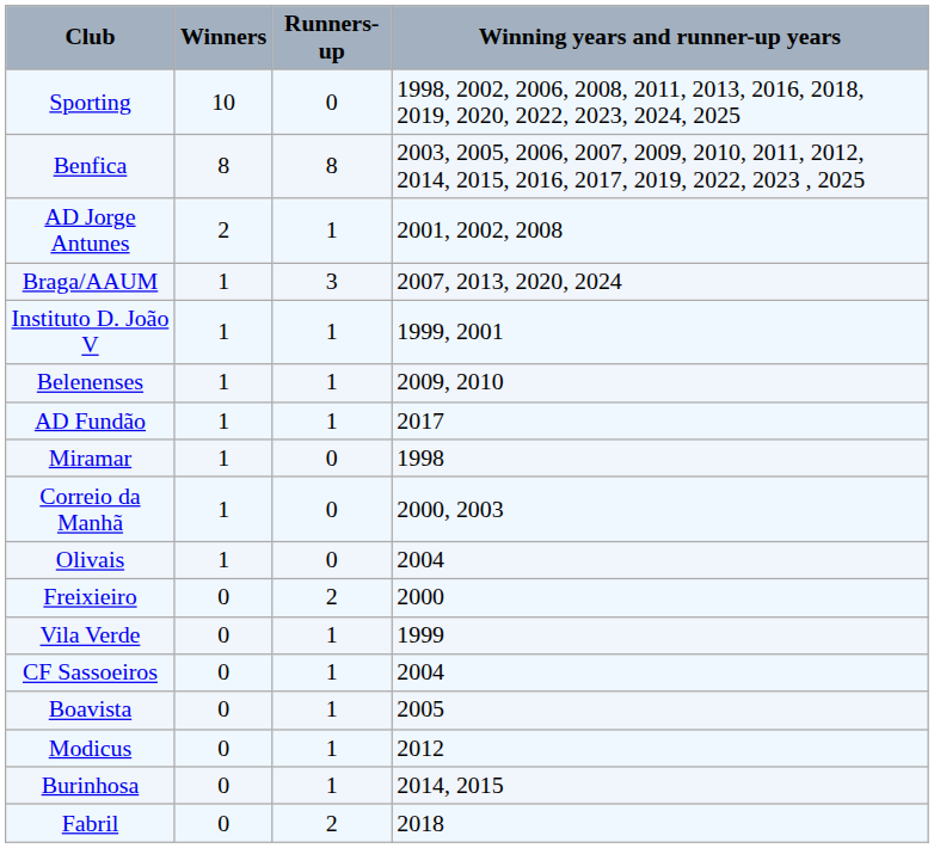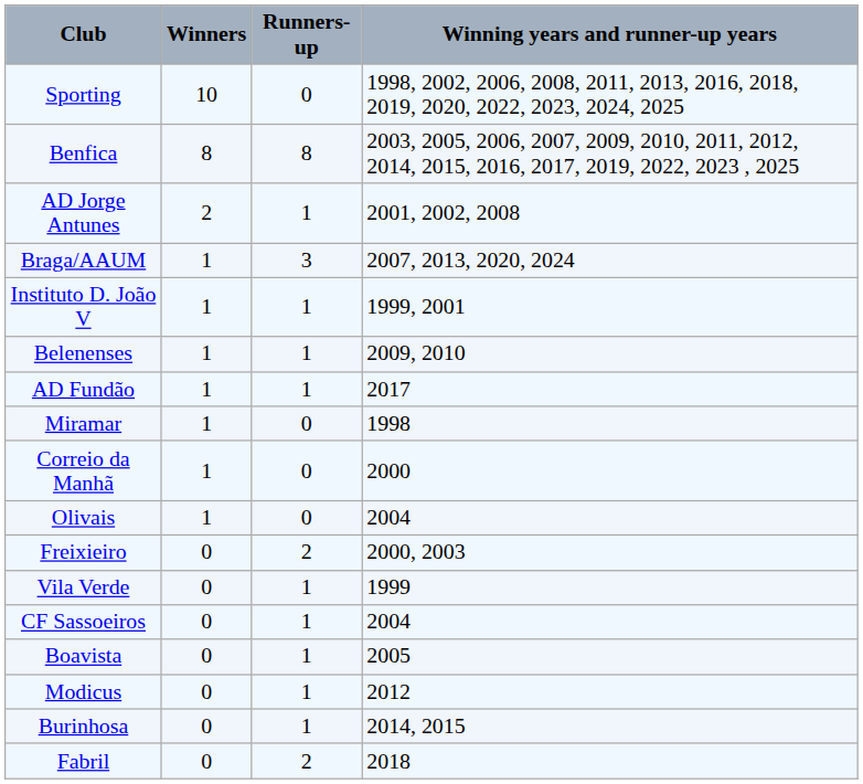 <table class="wikitable" width=100% style="text-align: center">
 <tr bgcolor=#a3b0bf>
 <td><strong>Club</strong></td>
 <td><strong>Winners</strong></td>
 <td><strong>Runners-up</strong></td>
 <td><strong>Winning years and <span>runner-up years</span></strong></td>
 </tr>
 <tr bgcolor=#F0F8FF>
 <td><a href='#'>Sporting</a></td>
 <td>10</td>
 <td><span>0</span></td>
 <td align=left><span>1998</span>, <span>2002</span>, 2006, 2008, 2011, 2013, 2016, 2018, 2019, 2020, 2022, <span>2023</span>, <span>2024</span>, 2025</td>
 </tr>
 <tr bgcolor=#f1f5fc>
 <td><a href='#'>Benfica</a></td>
 <td>8</td>
 <td><span>8</span></td>
 <td align=left>2003, 2005, <span>2006</span>, 2007, 2009, <span>2010</span>, <span>2011</span>, 2012, <span>2014</span>, 2015, <span>2016</span>, 2017, <span>2019</span>, <span>2022</span>, 2023 <span>, 2025</span></td>
 </tr>
 <tr bgcolor=#F0F8FF>
 <td><a href='#'>AD Jorge Antunes</a></td>
 <td>2</td>
 <td><span>1</span></td>
 <td align=left>2001, 2002, <span>2008</span></td>
 </tr>
 <tr bgcolor=#f1f5fc>
 <td><a href='#'>Braga/AAUM</a></td>
 <td>1</td>
 <td><span>3</span></td>
 <td align=left><span>2007</span>, <span>2013</span>, <span>2020</span>, 2024</td>
 </tr>
 <tr bgcolor=#F0F8FF>
 <td><a href='#'>Instituto D. João V</a></td>
 <td>1</td>
 <td><span>1</span></td>
 <td align=left>1999, <span>2001</span></td>
 </tr>
 <tr bgcolor=#f1f5fc>
 <td><a href='#'>Belenenses</a></td>
 <td>1</td>
 <td><span>1</span></td>
 <td align=left><span>2009</span>, 2010</td>
 </tr>
 <tr bgcolor=#F0F8FF>
 <td><a href='#'>AD Fundão</a></td>
 <td>1</td>
 <td><span>1</span></td>
 <td align=left><span>2017</span></td>
 </tr>
 <tr bgcolor=#f1f5fc>
 <td><a href='#'>Miramar</a></td>
 <td>1</td>
 <td><span>0</span></td>
 <td align=left>1998</td>
 </tr>
 <tr bgcolor=#F0F8FF>
 <td><a href='#'>Correio da Manhã</a></td>
 <td>1</td>
 <td><span>0</span></td>
-<td align=left><span>2000</span>, <span>2003</span></td>
+<td align=left>2000</td>
 </tr>
 <tr bgcolor=#f1f5fc>
 <td><a href='#'>Olivais</a></td>
 <td>1</td>
 <td><span>0</span></td>
 <td align=left>2004</td>
 </tr>
 <tr bgcolor=#F0F8FF>
 <td><a href='#'>Freixieiro</a></td>
 <td>0</td>
 <td><span>2</span></td>
-<td align=left>2000</td>
+<td align=left><span>2000</span>, <span>2003</span></td>
 </tr>
 <tr bgcolor=#f1f5fc>
 <td><a href='#'>Vila Verde</a></td>
 <td>0</td>
 <td><span>1</span></td>
 <td align=left><span>1999</span></td>
 </tr>
 <tr bgcolor=#F0F8FF>
 <td><a href='#'>CF Sassoeiros</a></td>
 <td>0</td>
 <td><span>1</span></td>
 <td align=left><span>2004</span></td>
 </tr>
 <tr bgcolor=#f1f5fc>
 <td><a href='#'>Boavista</a></td>
 <td>0</td>
 <td><span>1</span></td>
 <td align=left><span>2005</span></td>
 </tr>
 <tr bgcolor=#F0F8FF>
 <td><a href='#'>Modicus</a></td>
 <td>0</td>
 <td><span>1</span></td>
 <td align=left><span>2012</span></td>
 </tr>
 <tr bgcolor=#f1f5fc>
 <td><a href='#'>Burinhosa</a></td>
 <td>0</td>
 <td><span>1</span></td>
 <td align=left>2014, <span>2015</span></td>
 </tr>
 <tr bgcolor=#F0F8FF>
 <td><a href='#'>Fabril</a></td>
 <td>0</td>
 <td><span>2</span></td>
 <td align=left><span>2018</span></td>
 </tr>
 </table>
